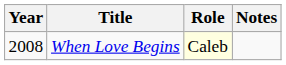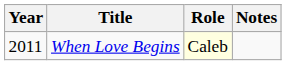 <table class="wikitable">
 <tr>
 <th>Year</th>
 <th>Title</th>
 <th>Role</th>
 <th class="unsortable">Notes</th>
 </tr>
 <tr>
-<td>2008</td>
+<td>2011</td>
 <td><em><a href='#'>When Love Begins</a></em></td>
 <td style="background: lightyellow;">Caleb</td>
 <td></td>
 </tr>
 </table>
